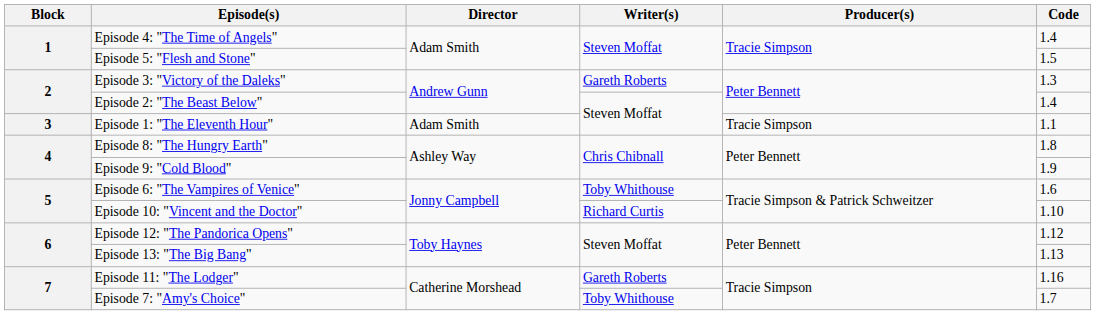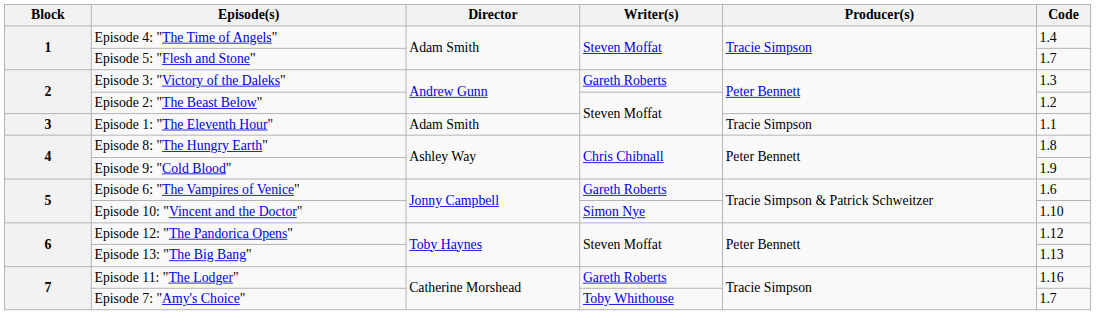 <table class="wikitable" style="width:100%; margin-right:0;">
 <tr>
 <th style="width:8%">Block</th>
 <th>Episode(s)</th>
 <th>Director</th>
 <th>Writer(s)</th>
 <th>Producer(s)</th>
 <th>Code</th>
 </tr>
 <tr>
 <th rowspan="2">1</th>
 <td>Episode 4: "<a href='#'>The Time of Angels</a>"</td>
 <td rowspan="2">Adam Smith</td>
 <td rowspan="2"><a href='#'>Steven Moffat</a></td>
 <td rowspan="2"><a href='#'>Tracie Simpson</a></td>
 <td>1.4</td>
 </tr>
 <tr>
 <td>Episode 5: "<a href='#'>Flesh and Stone</a>"</td>
-<td>1.5</td>
+<td>1.7</td>
 </tr>
 <tr>
 <th rowspan="2">2</th>
 <td>Episode 3: "<a href='#'>Victory of the Daleks</a>"</td>
 <td rowspan="2"><a href='#'>Andrew Gunn</a></td>
 <td><a href='#'>Gareth Roberts</a></td>
 <td rowspan="2"><a href='#'>Peter Bennett</a></td>
 <td>1.3</td>
 </tr>
 <tr>
 <td>Episode 2: "<a href='#'>The Beast Below</a>"</td>
 <td rowspan="2">Steven Moffat</td>
-<td>1.4</td>
+<td>1.2</td>
 </tr>
 <tr>
 <th>3</th>
 <td>Episode 1: "<a href='#'>The Eleventh Hour</a>"</td>
 <td>Adam Smith</td>
 <td>Tracie Simpson</td>
 <td>1.1</td>
 </tr>
 <tr>
 <th rowspan="2">4</th>
 <td>Episode 8: "<a href='#'>The Hungry Earth</a>"</td>
 <td rowspan="2">Ashley Way</td>
 <td rowspan="2"><a href='#'>Chris Chibnall</a></td>
 <td rowspan="2">Peter Bennett</td>
 <td>1.8</td>
 </tr>
 <tr>
 <td>Episode 9: "<a href='#'>Cold Blood</a>"</td>
 <td>1.9</td>
 </tr>
 <tr>
 <th rowspan="2">5</th>
 <td>Episode 6: "<a href='#'>The Vampires of Venice</a>"</td>
 <td rowspan="2"><a href='#'>Jonny Campbell</a></td>
-<td><a href='#'>Toby Whithouse</a></td>
+<td><a href='#'>Gareth Roberts</a></td>
 <td rowspan="2">Tracie Simpson & Patrick Schweitzer</td>
 <td>1.6</td>
 </tr>
 <tr>
 <td>Episode 10: "<a href='#'>Vincent and the Doctor</a>"</td>
-<td><a href='#'>Richard Curtis</a></td>
+<td><a href='#'>Simon Nye</a></td>
 <td>1.10</td>
 </tr>
 <tr>
 <th rowspan="2">6</th>
 <td>Episode 12: "<a href='#'>The Pandorica Opens</a>"</td>
 <td rowspan="2"><a href='#'>Toby Haynes</a></td>
 <td rowspan="2">Steven Moffat</td>
 <td rowspan="2">Peter Bennett</td>
 <td>1.12</td>
 </tr>
 <tr>
 <td>Episode 13: "<a href='#'>The Big Bang</a>"</td>
 <td>1.13</td>
 </tr>
 <tr>
 <th rowspan="2">7</th>
 <td>Episode 11: "<a href='#'>The Lodger</a>"</td>
 <td rowspan="2">Catherine Morshead</td>
 <td><a href='#'>Gareth Roberts</a></td>
 <td rowspan="2">Tracie Simpson</td>
 <td>1.16</td>
 </tr>
 <tr>
 <td>Episode 7: "<a href='#'>Amy's Choice</a>"</td>
 <td><a href='#'>Toby Whithouse</a></td>
 <td>1.7</td>
 </tr>
 </table>
